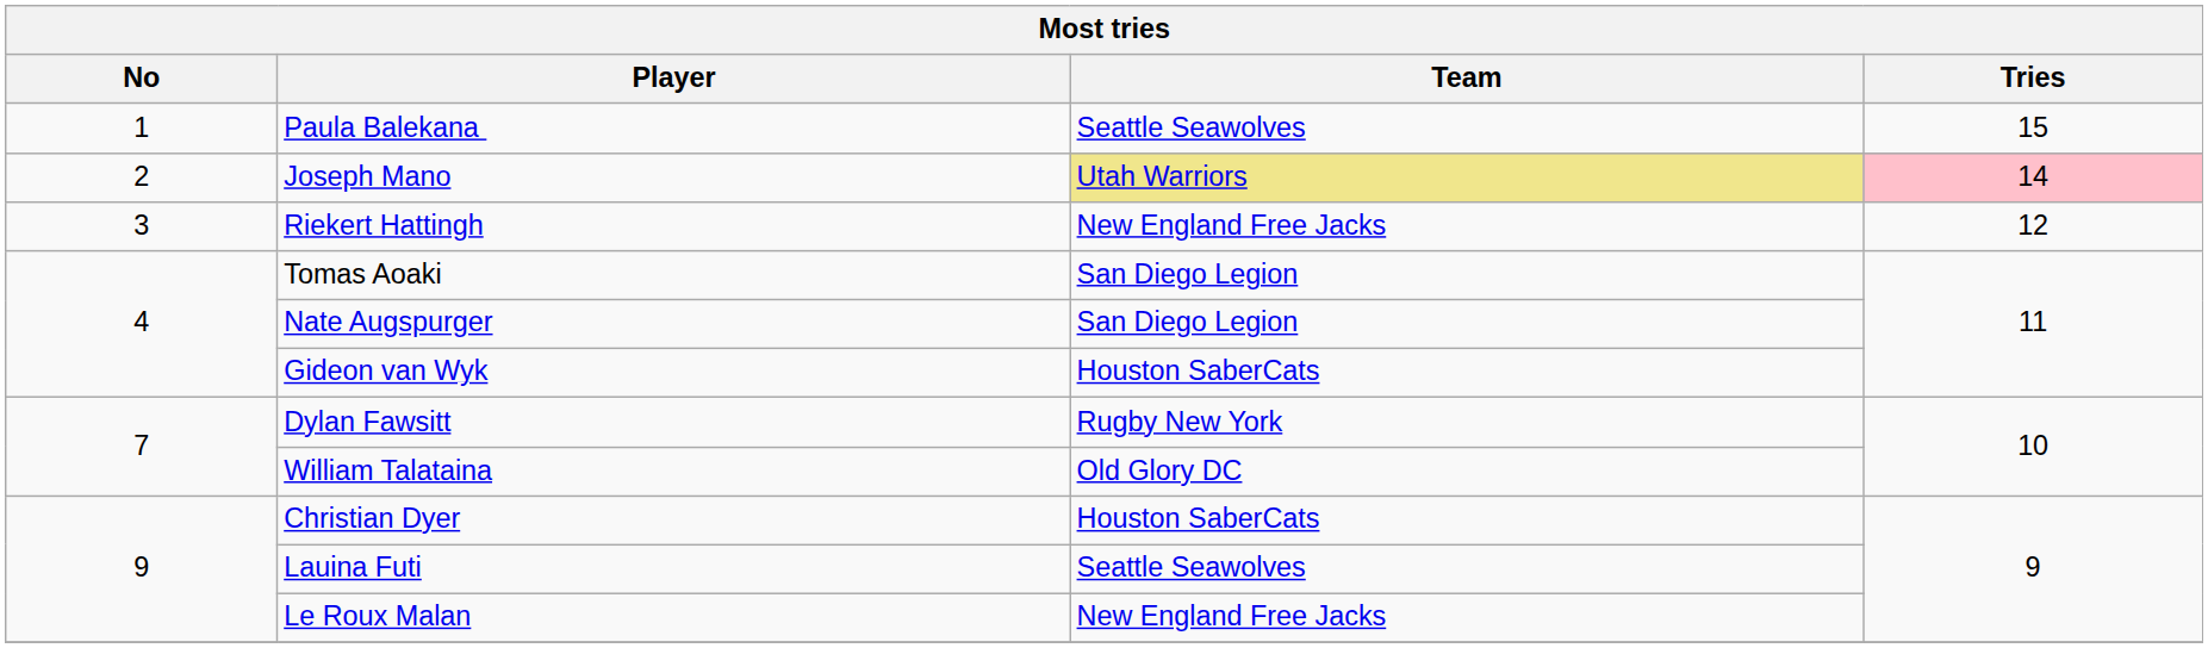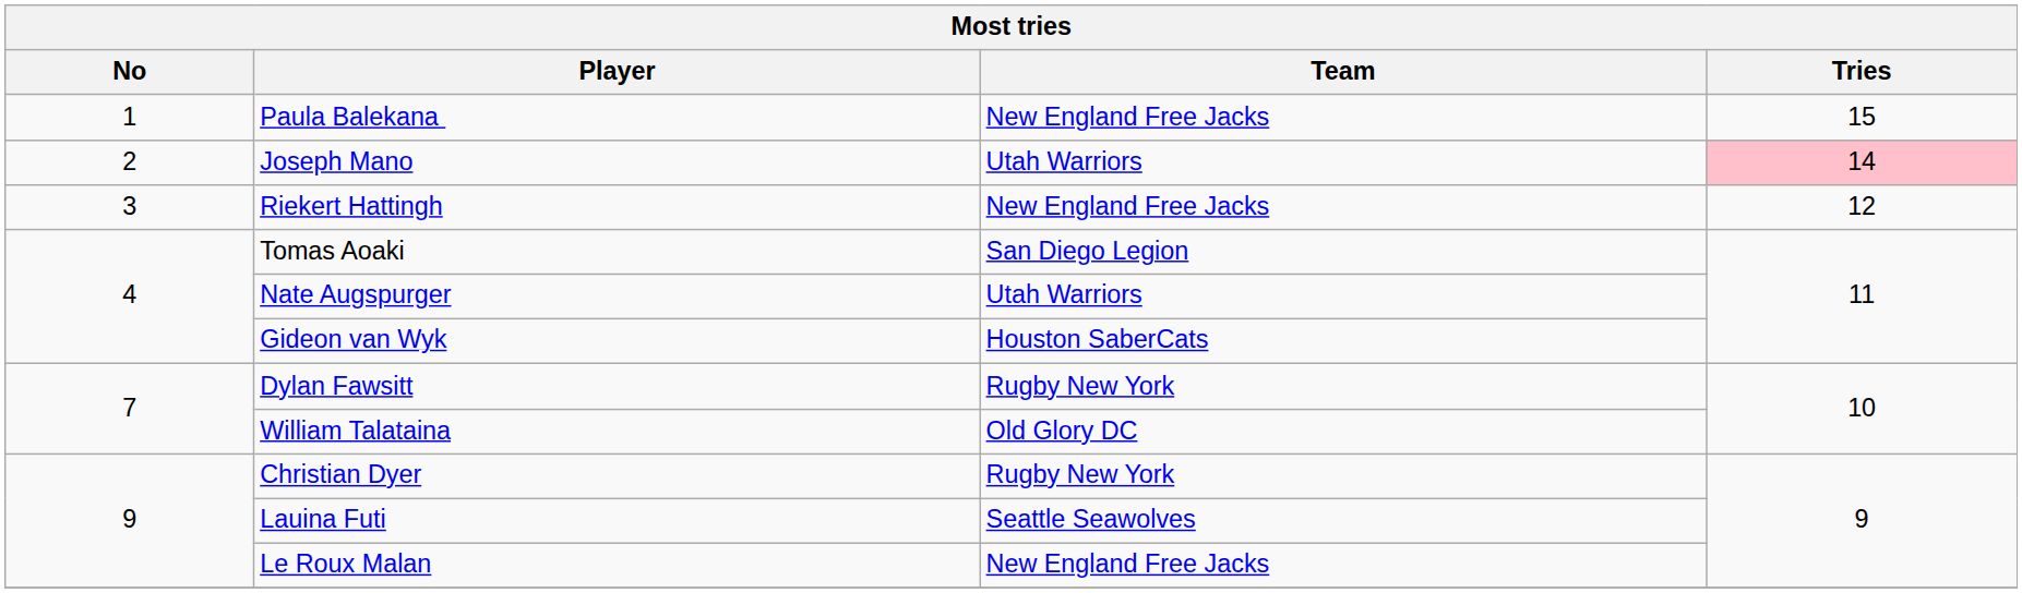 <table class="wikitable collapsible sortable" style="text-align:left; line-height:130%; width:100%;">
 <tr>
 <th colspan="100%">Most tries</th>
 </tr>
 <tr>
 <th style="width:12%;">No</th>
 <th style="width:35%;">Player</th>
 <th style="width:35%;">Team</th>
 <th style="width:15%;">Tries<br></th>
 </tr>
 <tr>
 <td style="text-align:center;">1</td>
 <td> <a href='#'>Paula Balekana </a></td>
-<td><a href='#'>Seattle Seawolves</a></td>
+<td><a href='#'>New England Free Jacks</a></td>
 <td style="text-align:center;">15</td>
 </tr>
 <tr>
 <td style="text-align:center;">2</td>
 <td> <a href='#'>Joseph Mano</a></td>
-<td style="background: khaki;"><a href='#'>Utah Warriors</a></td>
+<td><a href='#'>Utah Warriors</a></td>
 <td style="background: pink; text-align:center;">14</td>
 </tr>
 <tr>
 <td style="text-align:center;">3</td>
 <td> <a href='#'>Riekert Hattingh</a></td>
 <td><a href='#'>New England Free Jacks</a></td>
 <td style="text-align:center;">12</td>
 </tr>
 <tr>
 <td rowspan=3 style="text-align:center;">4</td>
 <td> Tomas Aoaki</td>
 <td><a href='#'>San Diego Legion</a></td>
 <td style="text-align:center;"rowspan=3>11</td>
 </tr>
 <tr>
 <td> <a href='#'>Nate Augspurger</a></td>
-<td><a href='#'>San Diego Legion</a></td>
+<td><a href='#'>Utah Warriors</a></td>
 </tr>
 <tr>
 <td> <a href='#'>Gideon van Wyk</a></td>
 <td><a href='#'>Houston SaberCats</a></td>
 </tr>
 <tr>
 <td rowspan=2 style="text-align:center;">7</td>
 <td> <a href='#'>Dylan Fawsitt</a></td>
 <td><a href='#'>Rugby New York</a></td>
 <td style="text-align:center;"rowspan=2>10</td>
 </tr>
 <tr>
 <td> <a href='#'>William Talataina</a></td>
 <td><a href='#'>Old Glory DC</a></td>
 </tr>
 <tr>
 <td rowspan=3 style="text-align:center;">9</td>
 <td> <a href='#'>Christian Dyer</a></td>
-<td><a href='#'>Houston SaberCats</a></td>
+<td><a href='#'>Rugby New York</a></td>
 <td style="text-align:center;"rowspan=3>9</td>
 </tr>
 <tr>
 <td> <a href='#'>Lauina Futi</a></td>
 <td><a href='#'>Seattle Seawolves</a></td>
 </tr>
 <tr>
 <td> <a href='#'>Le Roux Malan</a></td>
 <td><a href='#'>New England Free Jacks</a></td>
 </tr>
 <tr>
 </tr>
 </table>
